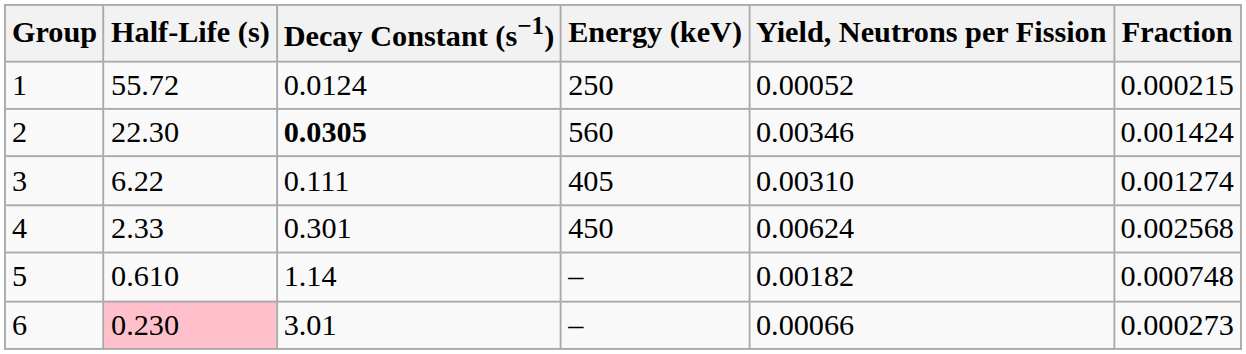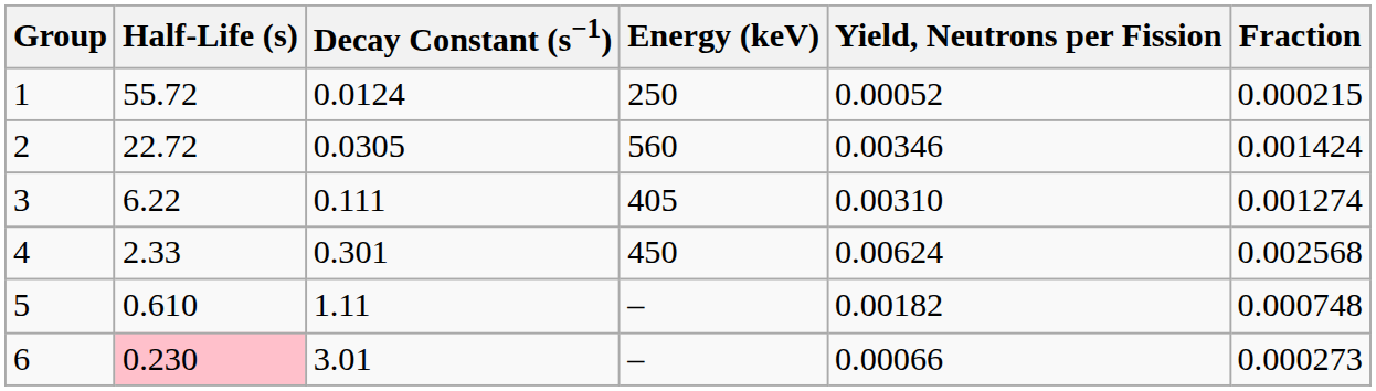 <table class="wikitable">
 <tr>
 <th>Group</th>
 <th>Half-Life (s)</th>
 <th>Decay Constant (s<sup>−1</sup>)</th>
 <th>Energy (keV)</th>
 <th>Yield, Neutrons per Fission</th>
 <th>Fraction</th>
 </tr>
 <tr>
 <td>1</td>
 <td>55.72</td>
 <td>0.0124</td>
 <td>250</td>
 <td>0.00052</td>
 <td>0.000215</td>
 </tr>
 <tr>
 <td>2</td>
-<td>22.30</td>
-<td><strong>0.0305</strong></td>
+<td>22.72</td>
+<td>0.0305</td>
 <td>560</td>
 <td>0.00346</td>
 <td>0.001424</td>
 </tr>
 <tr>
 <td>3</td>
 <td>6.22</td>
 <td>0.111</td>
 <td>405</td>
 <td>0.00310</td>
 <td>0.001274</td>
 </tr>
 <tr>
 <td>4</td>
 <td>2.33</td>
 <td>0.301</td>
 <td>450</td>
 <td>0.00624</td>
 <td>0.002568</td>
 </tr>
 <tr>
 <td>5</td>
 <td>0.610</td>
-<td>1.14</td>
+<td>1.11</td>
 <td>–</td>
 <td>0.00182</td>
 <td>0.000748</td>
 </tr>
 <tr>
 <td>6</td>
 <td style="background: pink;">0.230</td>
 <td>3.01</td>
 <td>–</td>
 <td>0.00066</td>
 <td>0.000273</td>
 </tr>
 </table>
